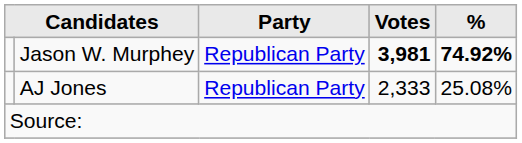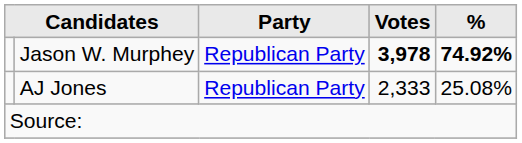 <table class=wikitable style="font-size:85%; text-align:right;">
 <tr>
 <th style="background-color:#E9E9E9" align=center colspan=2>Candidates</th>
 <th style="background-color:#E9E9E9" align=center>Party</th>
 <th style="background-color:#E9E9E9" align=center>Votes</th>
 <th style="background-color:#E9E9E9" align=center>%</th>
 </tr>
 <tr>
 <td></td>
 <td align=left>Jason W. Murphey</td>
 <td align=center><a href='#'>Republican Party</a></td>
-<td><strong>3,981</strong></td>
+<td><strong>3,978</strong></td>
 <td><strong>74.92%</strong></td>
 </tr>
 <tr>
 <td></td>
 <td align=left>AJ Jones</td>
 <td align=center><a href='#'>Republican Party</a></td>
 <td>2,333</td>
 <td>25.08%</td>
 </tr>
 <tr>
 <td align="left" colspan=6>Source:  </td>
 </tr>
 </table>
